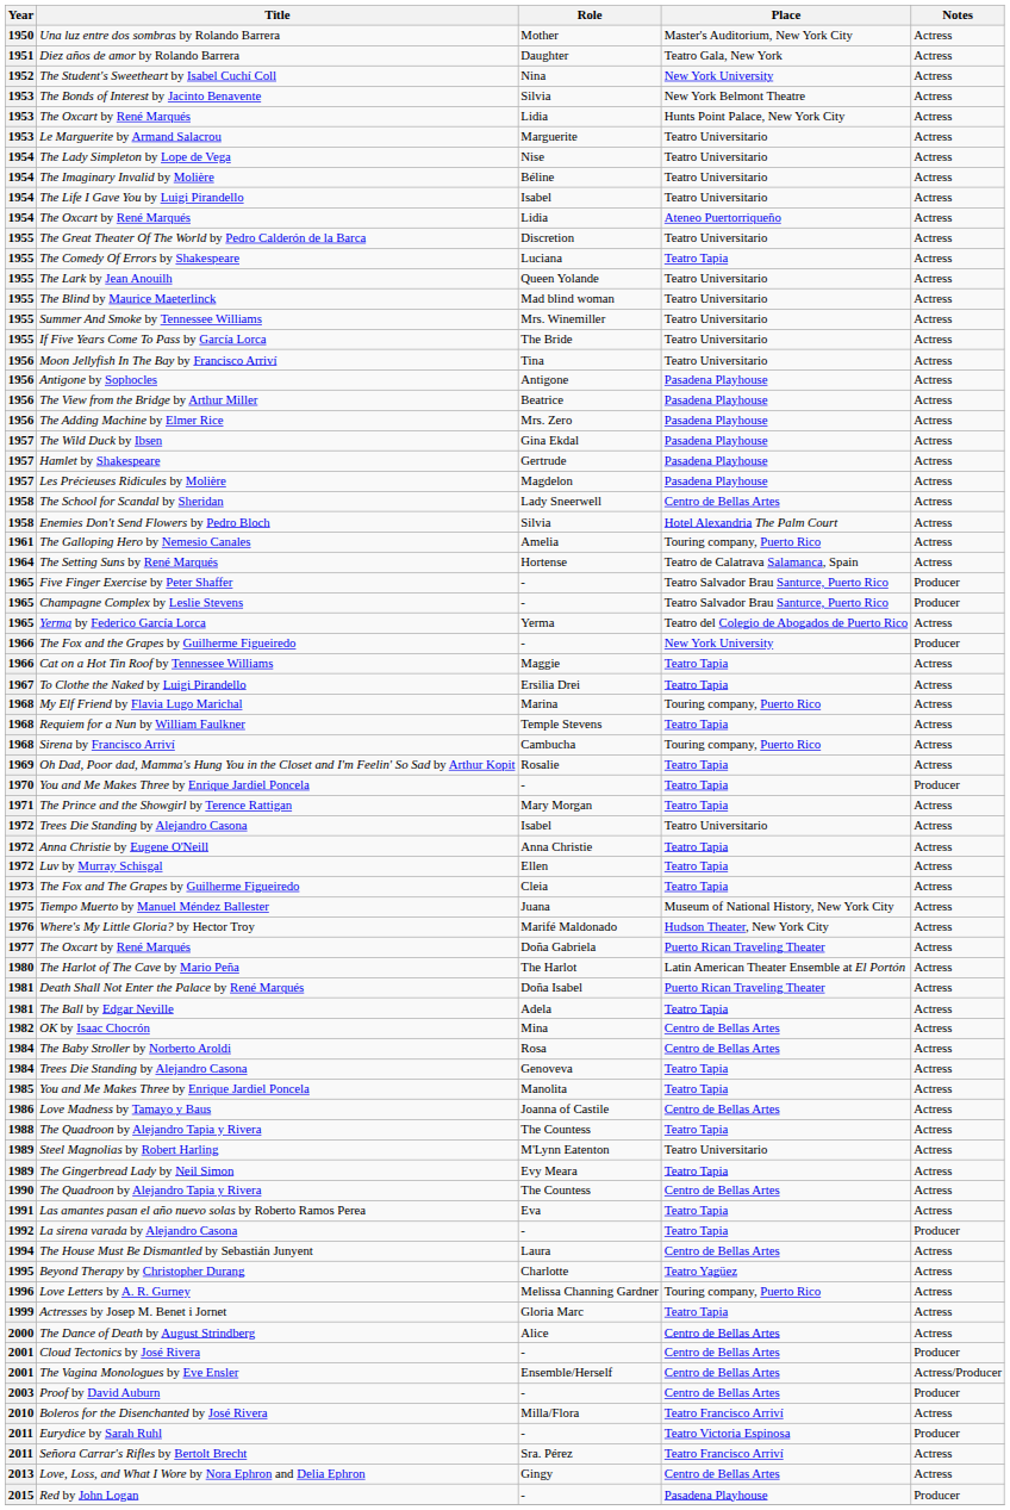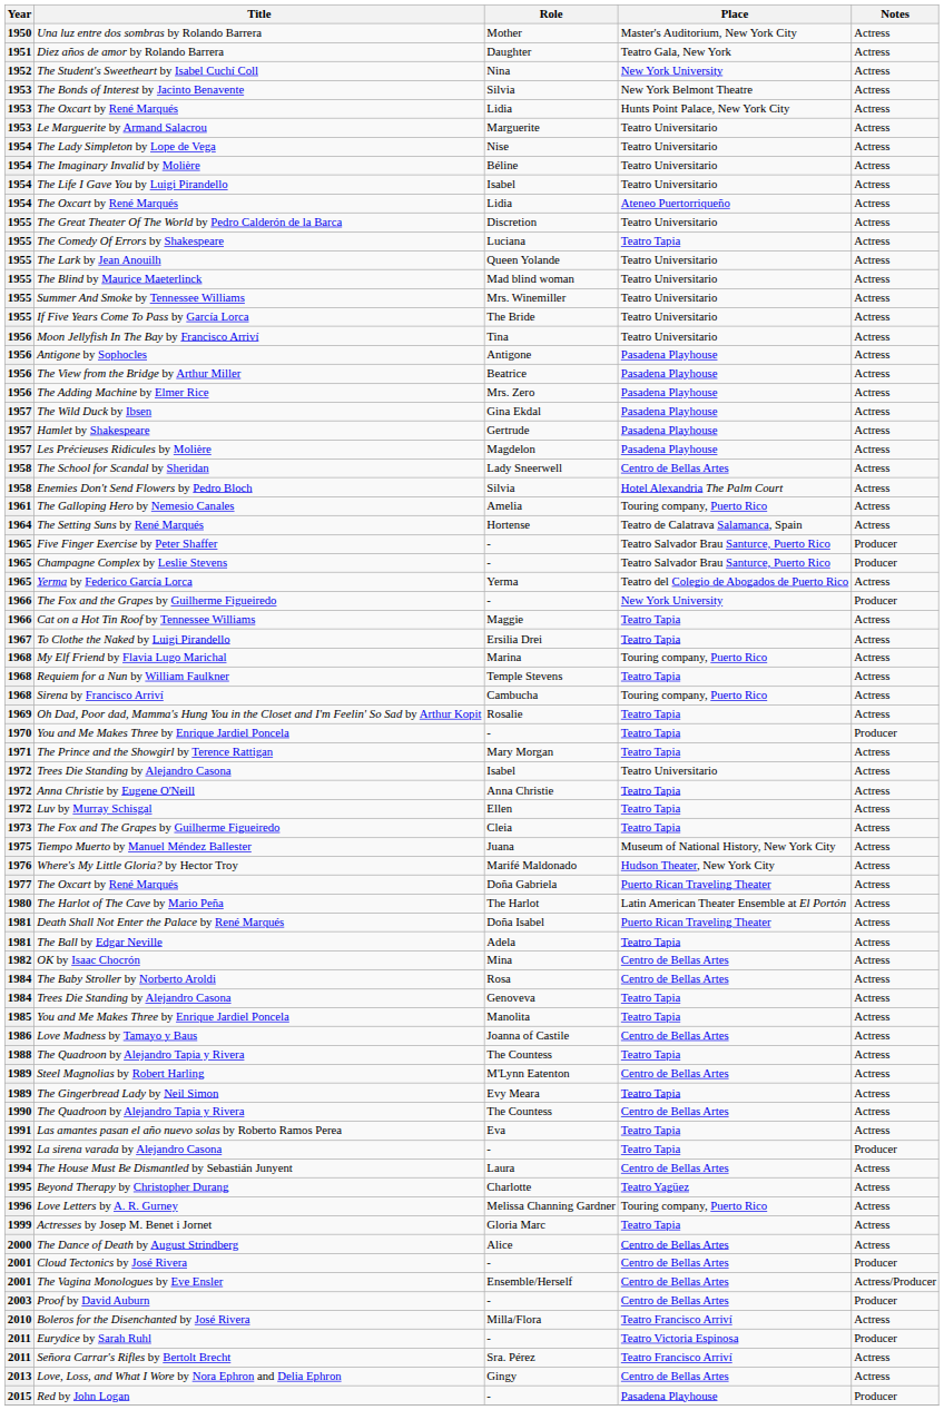 <table class="wikitable plainrowheaders sortable">
 <tr>
 <th scope="col">Year</th>
 <th scope="col">Title</th>
 <th scope="col">Role</th>
 <th scope="col">Place</th>
 <th scope="col" class="unsortable">Notes</th>
 </tr>
 <tr>
 <th scope="row">1950</th>
 <td><em>Una luz entre dos sombras</em> by Rolando Barrera</td>
 <td>Mother</td>
 <td>Master's Auditorium, New York City</td>
 <td>Actress</td>
 </tr>
 <tr>
 <th scope="row">1951</th>
 <td><em>Diez años de amor</em> by Rolando Barrera</td>
 <td>Daughter</td>
 <td>Teatro Gala, New York</td>
 <td>Actress</td>
 </tr>
 <tr>
 <th scope="row">1952</th>
 <td><em>The Student's Sweetheart</em> by <a href='#'>Isabel Cuchí Coll</a></td>
 <td>Nina</td>
 <td><a href='#'>New York University</a></td>
 <td>Actress</td>
 </tr>
 <tr>
 <th scope="row">1953</th>
 <td><em>The Bonds of Interest</em> by <a href='#'>Jacinto Benavente</a></td>
 <td>Silvia</td>
 <td>New York Belmont Theatre</td>
 <td>Actress</td>
 </tr>
 <tr>
 <th scope="row">1953</th>
 <td><em>The Oxcart</em> by <a href='#'>René Marqués</a></td>
 <td>Lidia</td>
 <td>Hunts Point Palace, New York City</td>
 <td>Actress</td>
 </tr>
 <tr>
 <th scope="row">1953</th>
 <td><em>Le Marguerite</em> by <a href='#'>Armand Salacrou</a></td>
 <td>Marguerite</td>
 <td>Teatro Universitario</td>
 <td>Actress</td>
 </tr>
 <tr>
 <th scope="row">1954</th>
 <td><em>The Lady Simpleton</em> by <a href='#'>Lope de Vega</a></td>
 <td>Nise</td>
 <td>Teatro Universitario</td>
 <td>Actress</td>
 </tr>
 <tr>
 <th scope="row">1954</th>
 <td><em>The Imaginary Invalid</em> by <a href='#'>Molière</a></td>
 <td>Béline</td>
 <td>Teatro Universitario</td>
 <td>Actress</td>
 </tr>
 <tr>
 <th scope="row">1954</th>
 <td><em>The Life I Gave You</em> by <a href='#'>Luigi Pirandello</a></td>
 <td>Isabel</td>
 <td>Teatro Universitario</td>
 <td>Actress</td>
 </tr>
 <tr>
 <th scope="row">1954</th>
 <td><em>The Oxcart</em> by <a href='#'>René Marqués</a></td>
 <td>Lidia</td>
 <td><a href='#'>Ateneo Puertorriqueño</a></td>
 <td>Actress</td>
 </tr>
 <tr>
 <th scope="row">1955</th>
 <td><em>The Great Theater Of The World</em> by <a href='#'>Pedro Calderón de la Barca</a></td>
 <td>Discretion</td>
 <td>Teatro Universitario</td>
 <td>Actress</td>
 </tr>
 <tr>
 <th scope="row">1955</th>
 <td><em>The Comedy Of Errors</em> by <a href='#'>Shakespeare</a></td>
 <td>Luciana</td>
 <td><a href='#'>Teatro Tapia</a></td>
 <td>Actress</td>
 </tr>
 <tr>
 <th scope="row">1955</th>
 <td><em>The Lark</em> by <a href='#'>Jean Anouilh</a></td>
 <td>Queen Yolande</td>
 <td>Teatro Universitario</td>
 <td>Actress</td>
 </tr>
 <tr>
 <th scope="row">1955</th>
 <td><em>The Blind</em> by <a href='#'>Maurice Maeterlinck</a></td>
 <td>Mad blind woman</td>
 <td>Teatro Universitario</td>
 <td>Actress</td>
 </tr>
 <tr>
 <th scope="row">1955</th>
 <td><em>Summer And Smoke</em> by <a href='#'>Tennessee Williams</a></td>
 <td>Mrs. Winemiller</td>
 <td>Teatro Universitario</td>
 <td>Actress</td>
 </tr>
 <tr>
 <th scope="row">1955</th>
 <td><em>If Five Years Come To Pass</em> by <a href='#'>García Lorca</a></td>
 <td>The Bride</td>
 <td>Teatro Universitario</td>
 <td>Actress</td>
 </tr>
 <tr>
 <th scope="row">1956</th>
 <td><em>Moon Jellyfish In The Bay</em> by <a href='#'>Francisco Arriví</a></td>
 <td>Tina</td>
 <td>Teatro Universitario</td>
 <td>Actress</td>
 </tr>
 <tr>
 <th scope="row">1956</th>
 <td><em>Antigone</em> by <a href='#'>Sophocles</a></td>
 <td>Antigone</td>
 <td><a href='#'>Pasadena Playhouse</a></td>
 <td>Actress</td>
 </tr>
 <tr>
 <th scope="row">1956</th>
 <td><em>The View from the Bridge</em> by <a href='#'>Arthur Miller</a></td>
 <td>Beatrice</td>
 <td><a href='#'>Pasadena Playhouse</a></td>
 <td>Actress</td>
 </tr>
 <tr>
 <th scope="row">1956</th>
 <td><em>The Adding Machine</em> by <a href='#'>Elmer Rice</a></td>
 <td>Mrs. Zero</td>
 <td><a href='#'>Pasadena Playhouse</a></td>
 <td>Actress</td>
 </tr>
 <tr>
 <th scope="row">1957</th>
 <td><em>The Wild Duck</em> by <a href='#'>Ibsen</a></td>
 <td>Gina Ekdal</td>
 <td><a href='#'>Pasadena Playhouse</a></td>
 <td>Actress</td>
 </tr>
 <tr>
 <th scope="row">1957</th>
 <td><em>Hamlet</em> by <a href='#'>Shakespeare</a></td>
 <td>Gertrude</td>
 <td><a href='#'>Pasadena Playhouse</a></td>
 <td>Actress</td>
 </tr>
 <tr>
 <th scope="row">1957</th>
 <td><em>Les Précieuses Ridicules</em> by <a href='#'>Molière</a></td>
 <td>Magdelon</td>
 <td><a href='#'>Pasadena Playhouse</a></td>
 <td>Actress</td>
 </tr>
 <tr>
 <th scope="row">1958</th>
 <td><em>The School for Scandal</em> by <a href='#'>Sheridan</a></td>
 <td>Lady Sneerwell</td>
 <td><a href='#'>Centro de Bellas Artes</a></td>
 <td>Actress</td>
 </tr>
 <tr>
 <th scope="row">1958</th>
 <td><em>Enemies Don't Send Flowers</em> by <a href='#'>Pedro Bloch</a></td>
 <td>Silvia</td>
 <td><a href='#'>Hotel Alexandria</a> <em>The Palm Court</em></td>
 <td>Actress</td>
 </tr>
 <tr>
 <th scope="row">1961</th>
 <td><em>The Galloping Hero</em> by <a href='#'>Nemesio Canales</a></td>
 <td>Amelia</td>
 <td>Touring company, <a href='#'>Puerto Rico</a></td>
 <td>Actress</td>
 </tr>
 <tr>
 <th scope="row">1964</th>
 <td><em>The Setting Suns</em> by <a href='#'>René Marqués</a></td>
 <td>Hortense</td>
 <td>Teatro de Calatrava <a href='#'>Salamanca</a>, Spain</td>
 <td>Actress</td>
 </tr>
 <tr>
 <th scope="row">1965</th>
 <td><em>Five Finger Exercise</em> by <a href='#'>Peter Shaffer</a></td>
 <td>-</td>
 <td>Teatro Salvador Brau <a href='#'>Santurce, Puerto Rico</a></td>
 <td>Producer</td>
 </tr>
 <tr>
 <th scope="row">1965</th>
 <td><em>Champagne Complex</em> by <a href='#'>Leslie Stevens</a></td>
 <td>-</td>
 <td>Teatro Salvador Brau <a href='#'>Santurce, Puerto Rico</a></td>
 <td>Producer</td>
 </tr>
 <tr>
 <th scope="row">1965</th>
 <td><em><a href='#'>Yerma</a></em> by <a href='#'>Federico García Lorca</a></td>
 <td>Yerma</td>
 <td>Teatro del <a href='#'>Colegio de Abogados de Puerto Rico</a></td>
 <td>Actress</td>
 </tr>
 <tr>
 <th scope="row">1966</th>
 <td><em>The Fox and the Grapes</em> by <a href='#'>Guilherme Figueiredo</a></td>
 <td>-</td>
 <td><a href='#'>New York University</a></td>
 <td>Producer</td>
 </tr>
 <tr>
 <th scope="row">1966</th>
 <td><em>Cat on a Hot Tin Roof</em> by <a href='#'>Tennessee Williams</a></td>
 <td>Maggie</td>
 <td><a href='#'>Teatro Tapia</a></td>
 <td>Actress</td>
 </tr>
 <tr>
 <th scope="row">1967</th>
 <td><em>To Clothe the Naked</em> by <a href='#'>Luigi Pirandello</a></td>
 <td>Ersilia Drei</td>
 <td><a href='#'>Teatro Tapia</a></td>
 <td>Actress</td>
 </tr>
 <tr>
 <th scope="row">1968</th>
 <td><em>My Elf Friend</em> by <a href='#'>Flavia Lugo Marichal</a></td>
 <td>Marina</td>
 <td>Touring company, <a href='#'>Puerto Rico</a></td>
 <td>Actress</td>
 </tr>
 <tr>
 <th scope="row">1968</th>
 <td><em>Requiem for a Nun</em> by <a href='#'>William Faulkner</a></td>
 <td>Temple Stevens</td>
 <td><a href='#'>Teatro Tapia</a></td>
 <td>Actress</td>
 </tr>
 <tr>
 <th scope="row">1968</th>
 <td><em>Sirena</em> by <a href='#'>Francisco Arriví</a></td>
 <td>Cambucha</td>
 <td>Touring company, <a href='#'>Puerto Rico</a></td>
 <td>Actress</td>
 </tr>
 <tr>
 <th scope="row">1969</th>
 <td><em>Oh Dad, Poor dad, Mamma's Hung You in the Closet and I'm Feelin' So Sad</em> by <a href='#'>Arthur Kopit</a></td>
 <td>Rosalie</td>
 <td><a href='#'>Teatro Tapia</a></td>
 <td>Actress</td>
 </tr>
 <tr>
 <th scope="row">1970</th>
 <td><em>You and Me Makes Three</em> by <a href='#'>Enrique Jardiel Poncela</a></td>
 <td>-</td>
 <td><a href='#'>Teatro Tapia</a></td>
 <td>Producer</td>
 </tr>
 <tr>
 <th scope="row">1971</th>
 <td><em>The Prince and the Showgirl</em> by <a href='#'>Terence Rattigan</a></td>
 <td>Mary Morgan</td>
 <td><a href='#'>Teatro Tapia</a></td>
 <td>Actress</td>
 </tr>
 <tr>
 <th scope="row">1972</th>
 <td><em>Trees Die Standing</em> by <a href='#'>Alejandro Casona</a></td>
 <td>Isabel</td>
 <td>Teatro Universitario</td>
 <td>Actress</td>
 </tr>
 <tr>
 <th scope="row">1972</th>
 <td><em>Anna Christie</em> by <a href='#'>Eugene O'Neill</a></td>
 <td>Anna Christie</td>
 <td><a href='#'>Teatro Tapia</a></td>
 <td>Actress</td>
 </tr>
 <tr>
 <th scope="row">1972</th>
 <td><em>Luv</em> by <a href='#'>Murray Schisgal</a></td>
 <td>Ellen</td>
 <td><a href='#'>Teatro Tapia</a></td>
 <td>Actress</td>
 </tr>
 <tr>
 <th scope="row">1973</th>
 <td><em>The Fox and The Grapes</em> by <a href='#'>Guilherme Figueiredo</a></td>
 <td>Cleia</td>
 <td><a href='#'>Teatro Tapia</a></td>
 <td>Actress</td>
 </tr>
 <tr>
 <th scope="row">1975</th>
 <td><em>Tiempo Muerto</em> by <a href='#'>Manuel Méndez Ballester</a></td>
 <td>Juana</td>
 <td>Museum of National History, New York City</td>
 <td>Actress</td>
 </tr>
 <tr>
 <th scope="row">1976</th>
 <td><em>Where's My Little Gloria?</em> by Hector Troy</td>
 <td>Marifé Maldonado</td>
 <td><a href='#'>Hudson Theater</a>, New York City</td>
 <td>Actress</td>
 </tr>
 <tr>
 <th scope="row">1977</th>
 <td><em>The Oxcart</em> by <a href='#'>René Marqués</a></td>
 <td>Doña Gabriela</td>
 <td><a href='#'>Puerto Rican Traveling Theater</a></td>
 <td>Actress</td>
 </tr>
 <tr>
 <th scope="row">1980</th>
 <td><em>The Harlot of The Cave</em> by <a href='#'>Mario Peña</a></td>
 <td>The Harlot</td>
 <td>Latin American Theater Ensemble at <em>El Portón</em></td>
 <td>Actress</td>
 </tr>
 <tr>
 <th scope="row">1981</th>
 <td><em>Death Shall Not Enter the Palace</em> by <a href='#'>René Marqués</a></td>
 <td>Doña Isabel</td>
 <td><a href='#'>Puerto Rican Traveling Theater</a></td>
 <td>Actress</td>
 </tr>
 <tr>
 <th scope="row">1981</th>
 <td><em>The Ball</em> by <a href='#'>Edgar Neville</a></td>
 <td>Adela</td>
 <td><a href='#'>Teatro Tapia</a></td>
 <td>Actress</td>
 </tr>
 <tr>
 <th scope="row">1982</th>
 <td><em>OK</em> by <a href='#'>Isaac Chocrón</a></td>
 <td>Mina</td>
 <td><a href='#'>Centro de Bellas Artes</a></td>
 <td>Actress</td>
 </tr>
 <tr>
 <th scope="row">1984</th>
 <td><em>The Baby Stroller</em> by <a href='#'>Norberto Aroldi</a></td>
 <td>Rosa</td>
 <td><a href='#'>Centro de Bellas Artes</a></td>
 <td>Actress</td>
 </tr>
 <tr>
 <th scope="row">1984</th>
 <td><em>Trees Die Standing</em> by <a href='#'>Alejandro Casona</a></td>
 <td>Genoveva</td>
 <td><a href='#'>Teatro Tapia</a></td>
 <td>Actress</td>
 </tr>
 <tr>
 <th scope="row">1985</th>
 <td><em>You and Me Makes Three</em> by <a href='#'>Enrique Jardiel Poncela</a></td>
 <td>Manolita</td>
 <td><a href='#'>Teatro Tapia</a></td>
 <td>Actress</td>
 </tr>
 <tr>
 <th scope="row">1986</th>
 <td><em>Love Madness</em> by <a href='#'>Tamayo y Baus</a></td>
 <td>Joanna of Castile</td>
 <td><a href='#'>Centro de Bellas Artes</a></td>
 <td>Actress</td>
 </tr>
 <tr>
 <th scope="row">1988</th>
 <td><em>The Quadroon</em> by <a href='#'>Alejandro Tapia y Rivera</a></td>
 <td>The Countess</td>
 <td><a href='#'>Teatro Tapia</a></td>
 <td>Actress</td>
 </tr>
 <tr>
 <th scope="row">1989</th>
 <td><em>Steel Magnolias</em> by <a href='#'>Robert Harling</a></td>
 <td>M'Lynn Eatenton</td>
-<td>Teatro Universitario</td>
+<td><a href='#'>Centro de Bellas Artes</a></td>
 <td>Actress</td>
 </tr>
 <tr>
 <th scope="row">1989</th>
 <td><em>The Gingerbread Lady</em> by <a href='#'>Neil Simon</a></td>
 <td>Evy Meara</td>
 <td><a href='#'>Teatro Tapia</a></td>
 <td>Actress</td>
 </tr>
 <tr>
 <th scope="row">1990</th>
 <td><em>The Quadroon</em> by <a href='#'>Alejandro Tapia y Rivera</a></td>
 <td>The Countess</td>
 <td><a href='#'>Centro de Bellas Artes</a></td>
 <td>Actress</td>
 </tr>
 <tr>
 <th scope="row">1991</th>
 <td><em>Las amantes pasan el año nuevo solas</em> by Roberto Ramos Perea</td>
 <td>Eva</td>
 <td><a href='#'>Teatro Tapia</a></td>
 <td>Actress</td>
 </tr>
 <tr>
 <th scope="row">1992</th>
 <td><em>La sirena varada</em> by <a href='#'>Alejandro Casona</a></td>
 <td>-</td>
 <td><a href='#'>Teatro Tapia</a></td>
 <td>Producer</td>
 </tr>
 <tr>
 <th scope="row">1994</th>
 <td><em>The House Must Be Dismantled</em> by Sebastián Junyent</td>
 <td>Laura</td>
 <td><a href='#'>Centro de Bellas Artes</a></td>
 <td>Actress</td>
 </tr>
 <tr>
 <th scope="row">1995</th>
 <td><em>Beyond Therapy</em> by <a href='#'>Christopher Durang</a></td>
 <td>Charlotte</td>
 <td><a href='#'>Teatro Yagüez</a></td>
 <td>Actress</td>
 </tr>
 <tr>
 <th scope="row">1996</th>
 <td><em>Love Letters</em> by <a href='#'>A. R. Gurney</a></td>
 <td>Melissa Channing Gardner</td>
 <td>Touring company, <a href='#'>Puerto Rico</a></td>
 <td>Actress</td>
 </tr>
 <tr>
 <th scope="row">1999</th>
 <td><em>Actresses</em> by Josep M. Benet i Jornet</td>
 <td>Gloria Marc</td>
 <td><a href='#'>Teatro Tapia</a></td>
 <td>Actress</td>
 </tr>
 <tr>
 <th scope="row">2000</th>
 <td><em>The Dance of Death</em> by <a href='#'>August Strindberg</a></td>
 <td>Alice</td>
 <td><a href='#'>Centro de Bellas Artes</a></td>
 <td>Actress</td>
 </tr>
 <tr>
 <th scope="row">2001</th>
 <td><em>Cloud Tectonics</em> by <a href='#'>José Rivera</a></td>
 <td>-</td>
 <td><a href='#'>Centro de Bellas Artes</a></td>
 <td>Producer</td>
 </tr>
 <tr>
 <th scope="row">2001</th>
 <td><em>The Vagina Monologues</em> by <a href='#'>Eve Ensler</a></td>
 <td>Ensemble/Herself</td>
 <td><a href='#'>Centro de Bellas Artes</a></td>
 <td>Actress/Producer</td>
 </tr>
 <tr>
 <th scope="row">2003</th>
 <td><em>Proof</em> by <a href='#'>David Auburn</a></td>
 <td>-</td>
 <td><a href='#'>Centro de Bellas Artes</a></td>
 <td>Producer</td>
 </tr>
 <tr>
 <th scope="row">2010</th>
 <td><em>Boleros for the Disenchanted</em> by <a href='#'>José Rivera</a></td>
 <td>Milla/Flora</td>
 <td><a href='#'>Teatro Francisco Arriví</a></td>
 <td>Actress</td>
 </tr>
 <tr>
 <th scope="row">2011</th>
 <td><em>Eurydice</em> by <a href='#'>Sarah Ruhl</a></td>
 <td>-</td>
 <td><a href='#'>Teatro Victoria Espinosa</a></td>
 <td>Producer</td>
 </tr>
 <tr>
 <th scope="row">2011</th>
 <td><em>Señora Carrar's Rifles</em> by <a href='#'>Bertolt Brecht</a></td>
 <td>Sra. Pérez</td>
 <td><a href='#'>Teatro Francisco Arriví</a></td>
 <td>Actress</td>
 </tr>
 <tr>
 <th scope="row">2013</th>
 <td><em>Love, Loss, and What I Wore</em> by <a href='#'>Nora Ephron</a> and <a href='#'>Delia Ephron</a></td>
 <td>Gingy</td>
 <td><a href='#'>Centro de Bellas Artes</a></td>
 <td>Actress</td>
 </tr>
 <tr>
 <th scope="row">2015</th>
 <td><em>Red</em> by <a href='#'>John Logan</a></td>
 <td>-</td>
 <td><a href='#'>Pasadena Playhouse</a></td>
 <td>Producer</td>
 </tr>
 <tr>
 </tr>
 </table>
